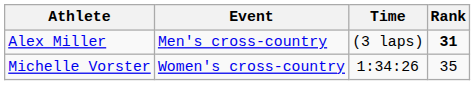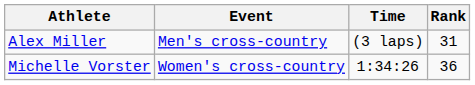 <table class=wikitable style=font-size:90%;>
 <tr>
 <th>Athlete</th>
 <th>Event</th>
 <th>Time</th>
 <th>Rank</th>
 </tr>
 <tr align=center>
 <td align=left><a href='#'>Alex Miller</a></td>
 <td align=left><a href='#'>Men's cross-country</a></td>
 <td> (3 laps)</td>
-<td><strong>31</strong></td>
+<td>31</td>
 </tr>
 <tr align=center>
 <td align=left><a href='#'>Michelle Vorster</a></td>
 <td align=left><a href='#'>Women's cross-country</a></td>
 <td>1:34:26</td>
-<td>35</td>
+<td>36</td>
 </tr>
 </table>
